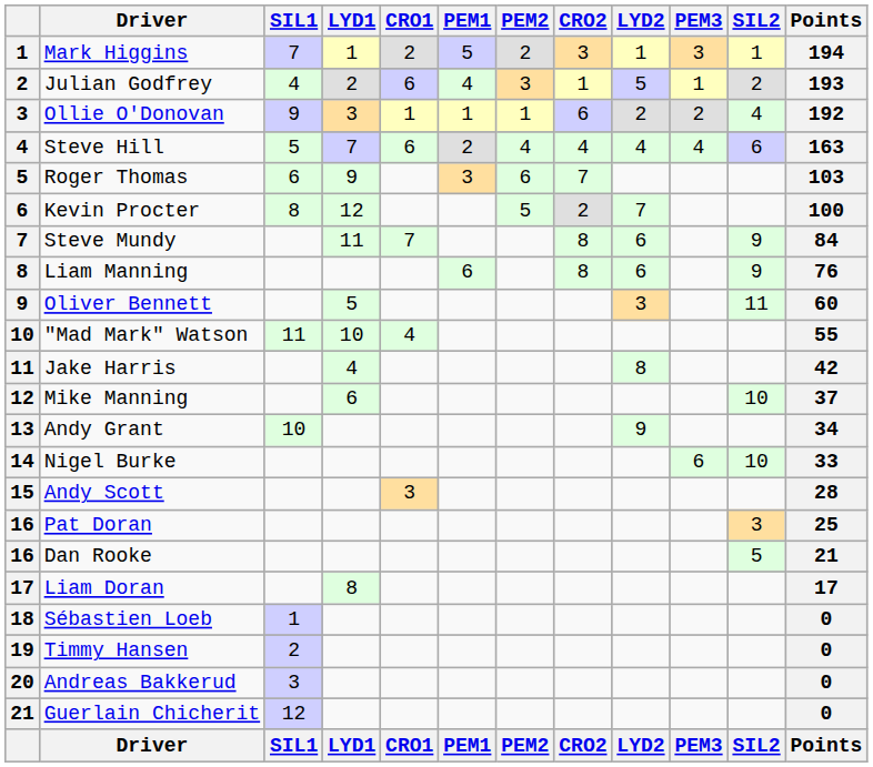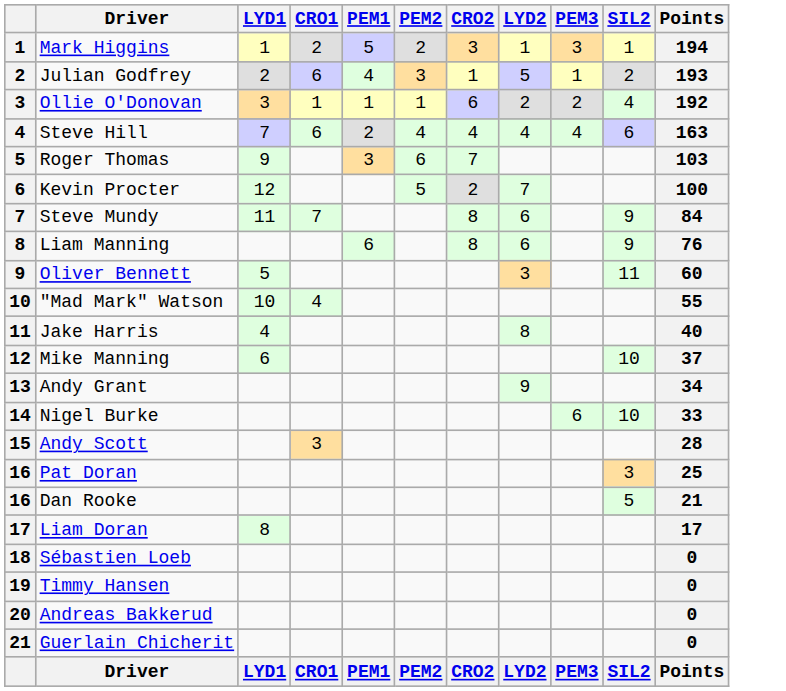 <table class="wikitable" style="font-size: 85%; text-align: center;">
 <tr valign="top">
 <th valign="middle"></th>
 <th valign="middle">Driver</th>
-<th><a href='#'>SIL1</a> <br></th>
 <th><a href='#'>LYD1</a> <br></th>
 <th><a href='#'>CRO1</a> <br></th>
 <th><a href='#'>PEM1</a> <br></th>
 <th><a href='#'>PEM2</a> <br></th>
 <th><a href='#'>CRO2</a> <br></th>
 <th><a href='#'>LYD2</a> <br></th>
 <th><a href='#'>PEM3</a> <br></th>
 <th><a href='#'>SIL2</a> <br></th>
 <th valign="middle">Points</th>
 </tr>
 <tr>
 <th>1</th>
 <td align=left> <a href='#'>Mark Higgins</a></td>
-<td style="background:#CFCFFF;">7</td>
 <td style="background:#ffffbf;">1</td>
 <td style="background:#DFDFDF;">2</td>
 <td style="background:#CFCFFF;">5</td>
 <td style="background:#DFDFDF;">2</td>
 <td style="background:#ffdf9f;">3</td>
 <td style="background:#ffffbf;">1</td>
 <td style="background:#ffdf9f;">3</td>
 <td style="background:#ffffbf;">1</td>
 <th>194</th>
 </tr>
 <tr>
 <th>2</th>
 <td align=left> Julian Godfrey</td>
-<td style="background:#dfffdf;">4</td>
 <td style="background:#DFDFDF;">2</td>
 <td style="background:#CFCFFF;">6</td>
 <td style="background:#dfffdf;">4</td>
 <td style="background:#ffdf9f;">3</td>
 <td style="background:#ffffbf;">1</td>
 <td style="background:#CFCFFF;">5</td>
 <td style="background:#ffffbf;">1</td>
 <td style="background:#DFDFDF;">2</td>
 <th>193</th>
 </tr>
 <tr>
 <th>3</th>
 <td align=left> <a href='#'>Ollie O'Donovan</a></td>
-<td style="background:#CFCFFF;">9</td>
 <td style="background:#ffdf9f;">3</td>
 <td style="background:#ffffbf;">1</td>
 <td style="background:#ffffbf;">1</td>
 <td style="background:#ffffbf;">1</td>
 <td style="background:#CFCFFF;">6</td>
 <td style="background:#DFDFDF;">2</td>
 <td style="background:#DFDFDF;">2</td>
 <td style="background:#dfffdf;">4</td>
 <th>192</th>
 </tr>
 <tr>
 <th>4</th>
 <td align=left> Steve Hill</td>
-<td style="background:#dfffdf;">5</td>
 <td style="background:#CFCFFF;">7</td>
 <td style="background:#dfffdf;">6</td>
 <td style="background:#DFDFDF;">2</td>
 <td style="background:#dfffdf;">4</td>
 <td style="background:#dfffdf;">4</td>
 <td style="background:#dfffdf;">4</td>
 <td style="background:#dfffdf;">4</td>
 <td style="background:#CFCFFF;">6</td>
 <th>163</th>
 </tr>
 <tr>
 <th>5</th>
 <td align=left> Roger Thomas</td>
-<td style="background:#dfffdf;">6</td>
 <td style="background:#dfffdf;">9</td>
 <td></td>
 <td style="background:#ffdf9f;">3</td>
 <td style="background:#dfffdf;">6</td>
 <td style="background:#dfffdf;">7</td>
 <td></td>
 <td></td>
 <td></td>
 <th>103</th>
 </tr>
 <tr>
 <th>6</th>
 <td align=left> Kevin Procter</td>
-<td style="background:#dfffdf;">8</td>
 <td style="background:#dfffdf;">12</td>
 <td></td>
 <td></td>
 <td style="background:#dfffdf;">5</td>
 <td style="background:#DFDFDF;">2</td>
 <td style="background:#dfffdf;">7</td>
 <td></td>
 <td></td>
 <th>100</th>
 </tr>
 <tr>
 <th>7</th>
 <td align=left> Steve Mundy</td>
-<td></td>
 <td style="background:#dfffdf;">11</td>
 <td style="background:#dfffdf;">7</td>
 <td></td>
 <td></td>
 <td style="background:#dfffdf;">8</td>
 <td style="background:#dfffdf;">6</td>
 <td></td>
 <td style="background:#dfffdf;">9</td>
 <th>84</th>
 </tr>
 <tr>
 <th>8</th>
 <td align=left> Liam Manning</td>
 <td></td>
 <td></td>
-<td></td>
 <td style="background:#dfffdf;">6</td>
 <td></td>
 <td style="background:#dfffdf;">8</td>
 <td style="background:#dfffdf;">6</td>
 <td></td>
 <td style="background:#dfffdf;">9</td>
 <th>76</th>
 </tr>
 <tr>
 <th>9</th>
 <td align=left> <a href='#'>Oliver Bennett</a></td>
-<td></td>
 <td style="background:#dfffdf;">5</td>
 <td></td>
 <td></td>
 <td></td>
 <td></td>
 <td style="background:#ffdf9f;">3</td>
 <td></td>
 <td style="background:#dfffdf;">11</td>
 <th>60</th>
 </tr>
 <tr>
 <th>10</th>
 <td align=left> "Mad Mark" Watson</td>
-<td style="background:#dfffdf;">11</td>
 <td style="background:#dfffdf;">10</td>
 <td style="background:#dfffdf;">4</td>
 <td></td>
 <td></td>
 <td></td>
 <td></td>
 <td></td>
 <td></td>
 <th>55</th>
 </tr>
 <tr>
 <th>11</th>
 <td align=left> Jake Harris</td>
-<td></td>
 <td style="background:#dfffdf;">4</td>
 <td></td>
 <td></td>
 <td></td>
 <td></td>
 <td style="background:#dfffdf;">8</td>
 <td></td>
 <td></td>
-<th>42</th>
+<th>40</th>
 </tr>
 <tr>
 <th>12</th>
 <td align=left> Mike Manning</td>
-<td></td>
 <td style="background:#dfffdf;">6</td>
 <td></td>
 <td></td>
 <td></td>
 <td></td>
 <td></td>
 <td></td>
 <td style="background:#dfffdf;">10</td>
 <th>37</th>
 </tr>
 <tr>
 <th>13</th>
 <td align=left> Andy Grant</td>
-<td style="background:#dfffdf;">10</td>
 <td></td>
 <td></td>
 <td></td>
 <td></td>
 <td></td>
 <td style="background:#dfffdf;">9</td>
 <td></td>
 <td></td>
 <th>34</th>
 </tr>
 <tr>
 <th>14</th>
 <td align=left> Nigel Burke</td>
 <td></td>
 <td></td>
 <td></td>
 <td></td>
 <td></td>
 <td></td>
-<td></td>
 <td style="background:#dfffdf;">6</td>
 <td style="background:#dfffdf;">10</td>
 <th>33</th>
 </tr>
 <tr>
 <th>15</th>
 <td align=left> <a href='#'>Andy Scott</a></td>
-<td></td>
 <td></td>
 <td style="background:#ffdf9f;">3</td>
 <td></td>
 <td></td>
 <td></td>
 <td></td>
 <td></td>
 <td></td>
 <th>28</th>
 </tr>
 <tr>
 <th>16</th>
 <td align=left> <a href='#'>Pat Doran</a></td>
 <td></td>
 <td></td>
 <td></td>
 <td></td>
 <td></td>
 <td></td>
 <td></td>
-<td></td>
 <td style="background:#ffdf9f;">3</td>
 <th>25</th>
 </tr>
 <tr>
 <th>16</th>
 <td align=left> Dan Rooke</td>
 <td></td>
 <td></td>
 <td></td>
 <td></td>
 <td></td>
 <td></td>
 <td></td>
-<td></td>
 <td style="background:#dfffdf;">5</td>
 <th>21</th>
 </tr>
 <tr>
 <th>17</th>
 <td align=left> <a href='#'>Liam Doran</a></td>
-<td></td>
 <td style="background:#dfffdf;">8</td>
 <td></td>
 <td></td>
 <td></td>
 <td></td>
 <td></td>
 <td></td>
 <td></td>
 <th>17</th>
 </tr>
 <tr>
 <th>18</th>
 <td align=left> <a href='#'>Sébastien Loeb</a></td>
-<td style="background:#CFCFFF;">1</td>
 <td></td>
 <td></td>
 <td></td>
 <td></td>
 <td></td>
 <td></td>
 <td></td>
 <td></td>
 <th>0</th>
 </tr>
 <tr>
 <th>19</th>
 <td align=left> <a href='#'>Timmy Hansen</a></td>
-<td style="background:#CFCFFF;">2</td>
 <td></td>
 <td></td>
 <td></td>
 <td></td>
 <td></td>
 <td></td>
 <td></td>
 <td></td>
 <th>0</th>
 </tr>
 <tr>
 <th>20</th>
 <td align=left> <a href='#'>Andreas Bakkerud</a></td>
-<td style="background:#CFCFFF;">3</td>
 <td></td>
 <td></td>
 <td></td>
 <td></td>
 <td></td>
 <td></td>
 <td></td>
 <td></td>
 <th>0</th>
 </tr>
 <tr>
 <th>21</th>
 <td align=left> <a href='#'>Guerlain Chicherit</a></td>
-<td style="background:#CFCFFF;">12</td>
 <td></td>
 <td></td>
 <td></td>
 <td></td>
 <td></td>
 <td></td>
 <td></td>
 <td></td>
 <th>0</th>
 </tr>
 <tr>
 <th valign="middle"></th>
 <th valign="middle">Driver</th>
-<th><a href='#'>SIL1</a> <br></th>
 <th><a href='#'>LYD1</a> <br></th>
 <th><a href='#'>CRO1</a> <br></th>
 <th><a href='#'>PEM1</a> <br></th>
 <th><a href='#'>PEM2</a> <br></th>
 <th><a href='#'>CRO2</a> <br></th>
 <th><a href='#'>LYD2</a> <br></th>
 <th><a href='#'>PEM3</a> <br></th>
 <th><a href='#'>SIL2</a> <br></th>
 <th valign="middle">Points</th>
 </tr>
 </table>
